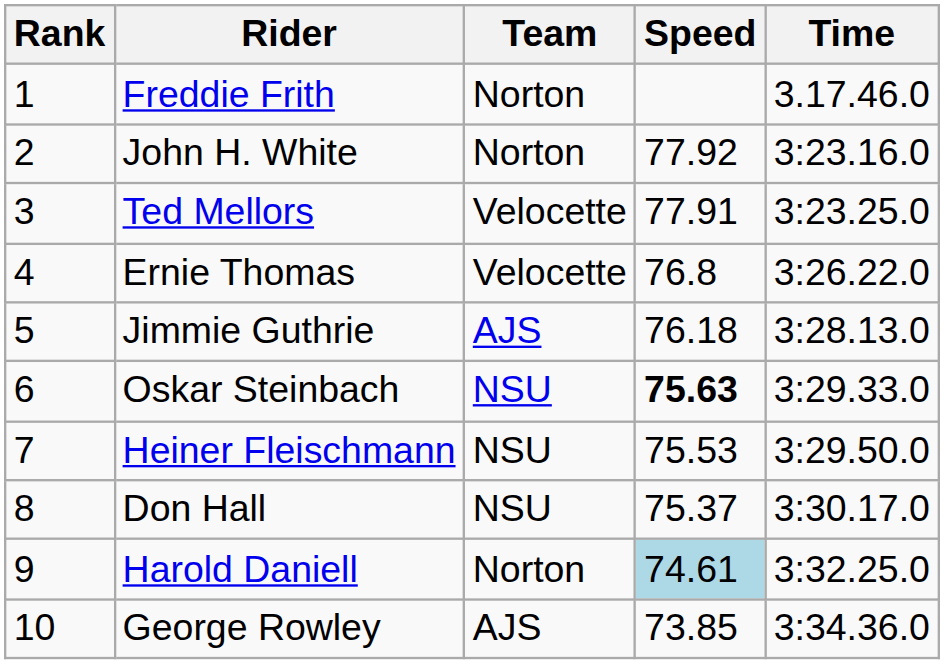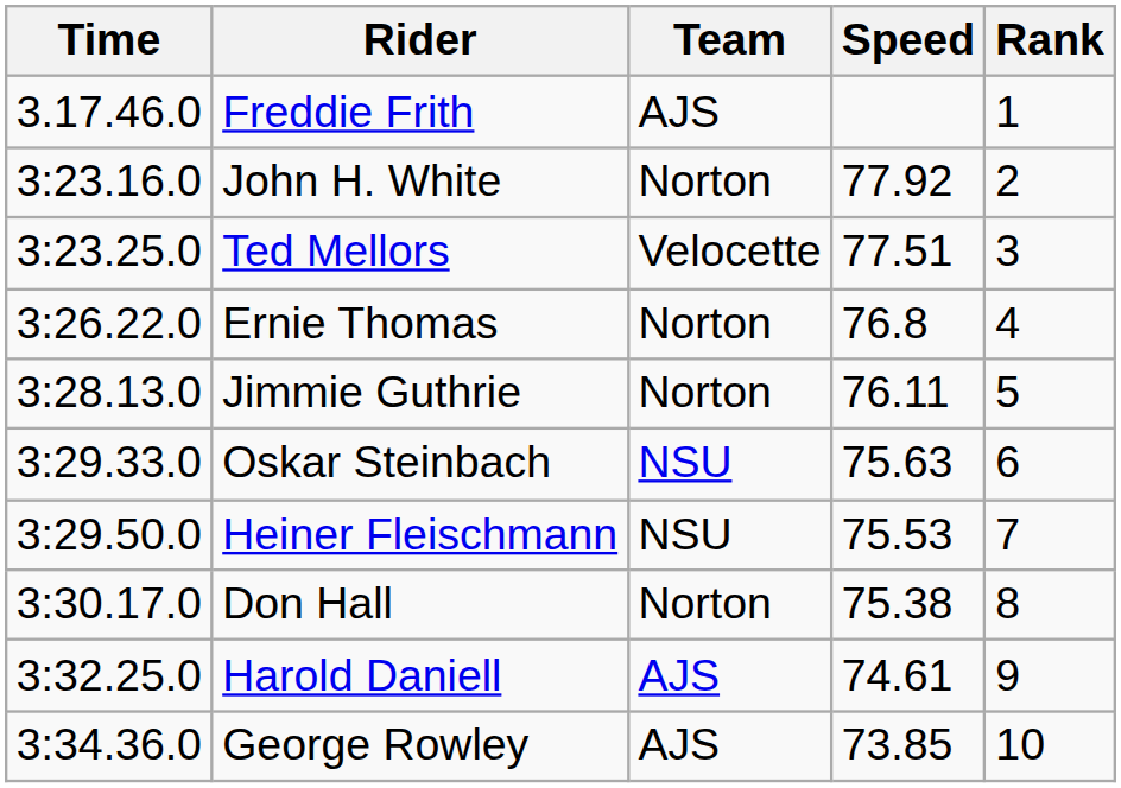 <table class="wikitable">
 <tr style="background:#efefef;">
-<th>Rank</th>
+<th>Time</th>
 <th>Rider</th>
 <th>Team</th>
 <th>Speed</th>
-<th>Time</th>
+<th>Rank</th>
 </tr>
 <tr>
+<td>3.17.46.0</td>
+<td> <a href='#'>Freddie Frith</a></td>
+<td>AJS</td>
+<td></td>
 <td>1</td>
-<td> <a href='#'>Freddie Frith</a></td>
-<td>Norton</td>
-<td></td>
-<td>3.17.46.0</td>
 </tr>
 <tr>
-<td>2</td>
+<td>3:23.16.0</td>
 <td> John H. White</td>
 <td>Norton</td>
 <td>77.92</td>
-<td>3:23.16.0</td>
+<td>2</td>
 </tr>
 <tr>
-<td>3</td>
+<td>3:23.25.0</td>
 <td> <a href='#'>Ted Mellors</a></td>
 <td>Velocette</td>
-<td>77.91</td>
-<td>3:23.25.0</td>
+<td>77.51</td>
+<td>3</td>
 </tr>
 <tr>
+<td>3:26.22.0</td>
+<td> Ernie Thomas</td>
+<td>Norton</td>
+<td>76.8</td>
 <td>4</td>
-<td> Ernie Thomas</td>
-<td>Velocette</td>
-<td>76.8</td>
-<td>3:26.22.0</td>
 </tr>
 <tr>
+<td>3:28.13.0</td>
+<td> Jimmie Guthrie</td>
+<td>Norton</td>
+<td>76.11</td>
 <td>5</td>
-<td> Jimmie Guthrie</td>
-<td><a href='#'>AJS</a></td>
-<td>76.18</td>
-<td>3:28.13.0</td>
 </tr>
 <tr>
-<td>6</td>
+<td>3:29.33.0</td>
 <td> Oskar Steinbach</td>
 <td><a href='#'>NSU</a></td>
-<td><strong>75.63</strong></td>
-<td>3:29.33.0</td>
+<td>75.63</td>
+<td>6</td>
 </tr>
 <tr>
-<td>7</td>
+<td>3:29.50.0</td>
 <td> <a href='#'>Heiner Fleischmann</a></td>
 <td>NSU</td>
 <td>75.53</td>
-<td>3:29.50.0</td>
+<td>7</td>
 </tr>
 <tr>
+<td>3:30.17.0</td>
+<td> Don Hall</td>
+<td>Norton</td>
+<td>75.38</td>
 <td>8</td>
-<td> Don Hall</td>
-<td>NSU</td>
-<td>75.37</td>
-<td>3:30.17.0</td>
 </tr>
 <tr>
+<td>3:32.25.0</td>
+<td> <a href='#'>Harold Daniell</a></td>
+<td><a href='#'>AJS</a></td>
+<td>74.61</td>
 <td>9</td>
-<td> <a href='#'>Harold Daniell</a></td>
-<td>Norton</td>
-<td style="background: lightblue;">74.61</td>
-<td>3:32.25.0</td>
 </tr>
 <tr>
-<td>10</td>
+<td>3:34.36.0</td>
 <td> George Rowley</td>
 <td>AJS</td>
 <td>73.85</td>
-<td>3:34.36.0</td>
+<td>10</td>
 </tr>
 </table>
